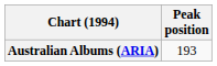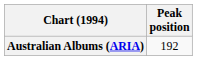 <table class="wikitable sortable plainrowheaders" style="text-align:center">
 <tr>
 <th scope="col">Chart (1994)</th>
 <th scope="col">Peak<br>position</th>
 </tr>
 <tr>
 <th scope="row">Australian Albums (<a href='#'>ARIA</a>)</th>
-<td align="center">193</td>
+<td align="center">192</td>
 </tr>
 </table>
